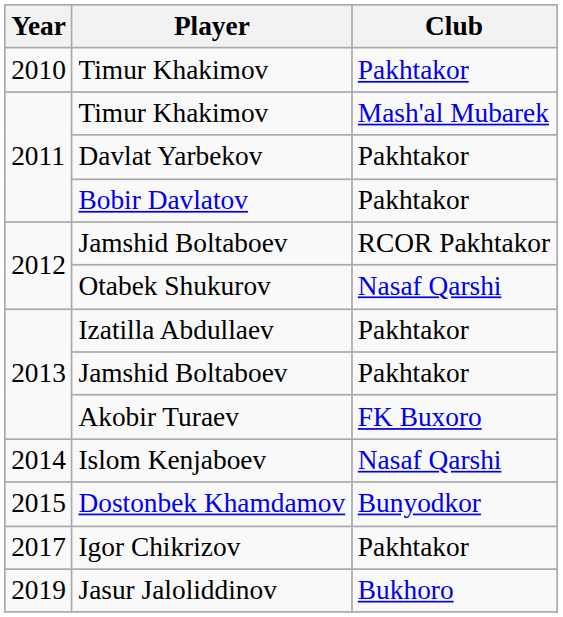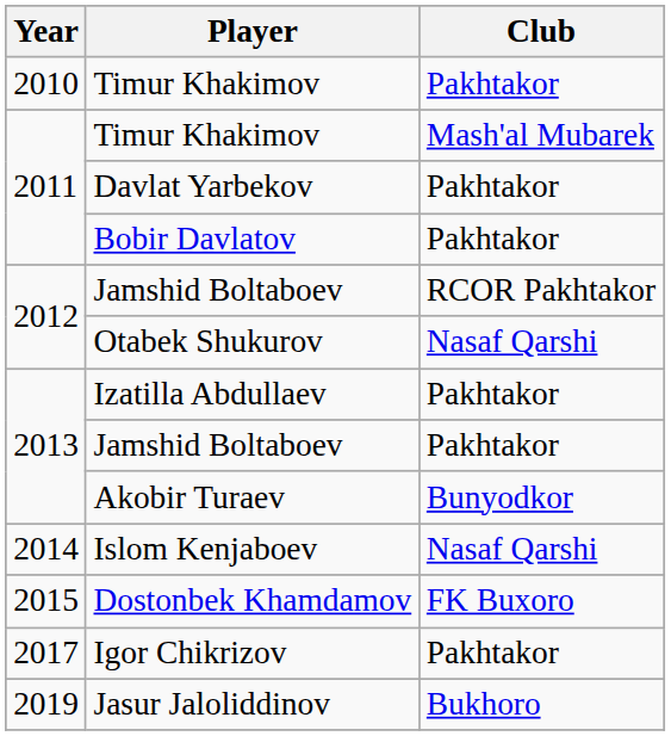 <table class="wikitable">
 <tr>
 <th>Year</th>
 <th>Player</th>
 <th>Club</th>
 </tr>
 <tr>
 <td>2010</td>
 <td>Timur Khakimov</td>
 <td><a href='#'>Pakhtakor</a></td>
 </tr>
 <tr>
 <td rowspan=3>2011</td>
 <td>Timur Khakimov</td>
 <td><a href='#'>Mash'al Mubarek</a></td>
 </tr>
 <tr>
 <td>Davlat Yarbekov</td>
 <td>Pakhtakor</td>
 </tr>
 <tr>
 <td><a href='#'>Bobir Davlatov</a></td>
 <td>Pakhtakor</td>
 </tr>
 <tr>
 <td rowspan=2>2012</td>
 <td>Jamshid Boltaboev</td>
 <td>RCOR Pakhtakor</td>
 </tr>
 <tr>
 <td>Otabek Shukurov</td>
 <td><a href='#'>Nasaf Qarshi</a></td>
 </tr>
 <tr>
 <td rowspan=3>2013</td>
 <td>Izatilla Abdullaev</td>
 <td>Pakhtakor</td>
 </tr>
 <tr>
 <td>Jamshid Boltaboev</td>
 <td>Pakhtakor</td>
 </tr>
 <tr>
 <td>Akobir Turaev</td>
-<td><a href='#'>FK Buxoro</a></td>
+<td><a href='#'>Bunyodkor</a></td>
 </tr>
 <tr>
 <td>2014</td>
 <td>Islom Kenjaboev</td>
 <td><a href='#'>Nasaf Qarshi</a></td>
 </tr>
 <tr>
 <td>2015</td>
 <td><a href='#'>Dostonbek Khamdamov</a></td>
-<td><a href='#'>Bunyodkor</a></td>
+<td><a href='#'>FK Buxoro</a></td>
 </tr>
 <tr>
 <td>2017</td>
 <td>Igor Chikrizov</td>
 <td>Pakhtakor</td>
 </tr>
 <tr>
 <td>2019</td>
 <td>Jasur Jaloliddinov</td>
 <td><a href='#'>Bukhoro</a></td>
 </tr>
 </table>
